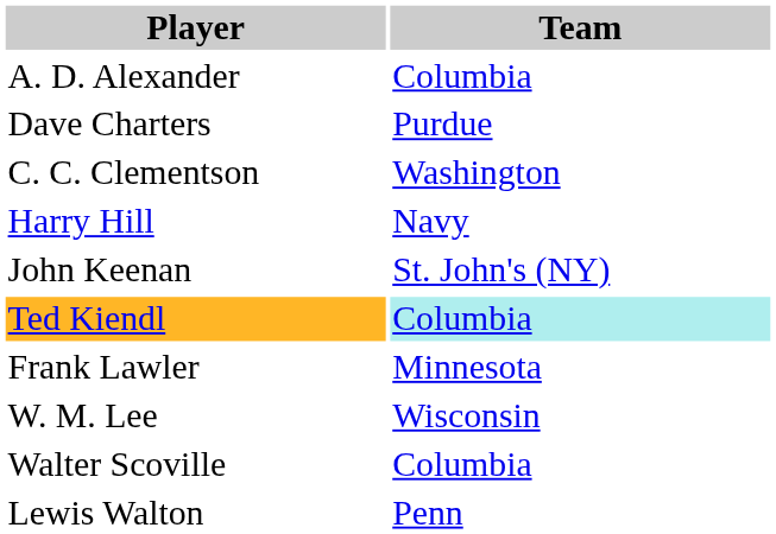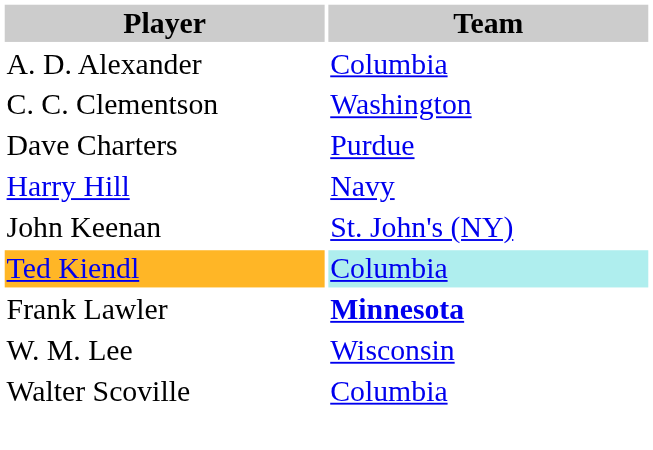 <table style="width:350px" "border:'1' 'solid' 'gray'">
 <tr>
 <th style="background:#CCCCCC;width:50%">Player</th>
 <th style="background:#CCCCCC;width:50%">Team</th>
 </tr>
 <tr>
 <td>A. D. Alexander</td>
 <td><a href='#'>Columbia</a></td>
 </tr>
 <tr>
+<td>C. C. Clementson</td>
+<td><a href='#'>Washington</a></td>
+</tr>
+<tr>
 <td>Dave Charters</td>
 <td><a href='#'>Purdue</a></td>
-</tr>
-<tr>
-<td>C. C. Clementson</td>
-<td><a href='#'>Washington</a></td>
 </tr>
 <tr>
 <td><a href='#'>Harry Hill</a></td>
 <td><a href='#'>Navy</a></td>
 </tr>
 <tr>
 <td>John Keenan</td>
 <td><a href='#'>St. John's (NY)</a></td>
 </tr>
 <tr>
 <td style="background-color:#ffb626"><a href='#'>Ted Kiendl</a></td>
 <td style="background: paleturquoise;"><a href='#'>Columbia</a></td>
 </tr>
 <tr>
 <td>Frank Lawler</td>
-<td><a href='#'>Minnesota</a></td>
+<td><strong><a href='#'>Minnesota</a></strong></td>
 </tr>
 <tr>
 <td>W. M. Lee</td>
 <td><a href='#'>Wisconsin</a></td>
 </tr>
 <tr>
 <td>Walter Scoville</td>
 <td><a href='#'>Columbia</a></td>
 </tr>
-<tr>
-<td>Lewis Walton</td>
-<td><a href='#'>Penn</a></td>
-</tr>
 </table>
